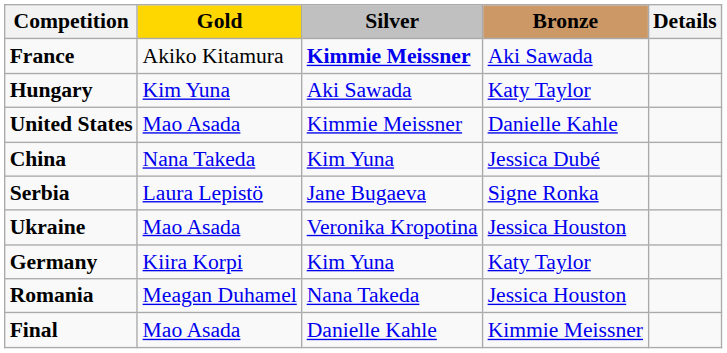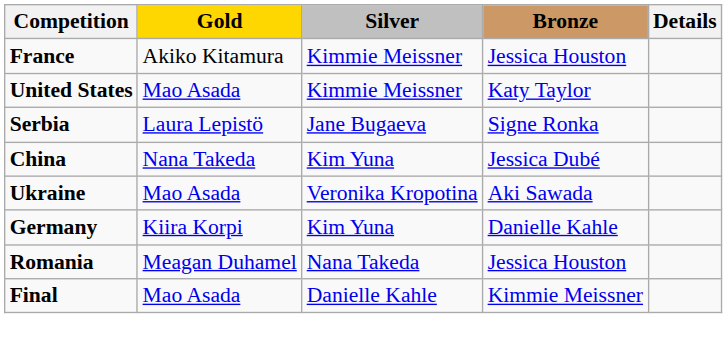 <table class="wikitable">
 <tr>
 <th>Competition</th>
 <td align=center bgcolor=gold><strong>Gold</strong></td>
 <td align=center bgcolor=silver><strong>Silver</strong></td>
 <td align=center bgcolor=cc9966><strong>Bronze</strong></td>
 <th>Details</th>
 </tr>
 <tr>
 <td><strong>France</strong></td>
 <td> Akiko Kitamura</td>
-<td><strong> <a href='#'>Kimmie Meissner</a></strong></td>
-<td> <a href='#'>Aki Sawada</a></td>
-<td></td>
-</tr>
-<tr>
-<td><strong>Hungary</strong></td>
-<td> <a href='#'>Kim Yuna</a></td>
-<td> <a href='#'>Aki Sawada</a></td>
-<td> <a href='#'>Katy Taylor</a></td>
+<td> <a href='#'>Kimmie Meissner</a></td>
+<td> <a href='#'>Jessica Houston</a></td>
 <td></td>
 </tr>
 <tr>
 <td><strong>United States</strong></td>
 <td> <a href='#'>Mao Asada</a></td>
 <td> <a href='#'>Kimmie Meissner</a></td>
-<td> <a href='#'>Danielle Kahle</a></td>
+<td> <a href='#'>Katy Taylor</a></td>
+<td></td>
+</tr>
+<tr>
+<td><strong>Serbia</strong></td>
+<td> <a href='#'>Laura Lepistö</a></td>
+<td> <a href='#'>Jane Bugaeva</a></td>
+<td> <a href='#'>Signe Ronka</a></td>
 <td></td>
 </tr>
 <tr>
 <td><strong>China</strong></td>
 <td> <a href='#'>Nana Takeda</a></td>
 <td> <a href='#'>Kim Yuna</a></td>
 <td> <a href='#'>Jessica Dubé</a></td>
 <td></td>
 </tr>
 <tr>
-<td><strong>Serbia</strong></td>
-<td> <a href='#'>Laura Lepistö</a></td>
-<td> <a href='#'>Jane Bugaeva</a></td>
-<td> <a href='#'>Signe Ronka</a></td>
-<td></td>
-</tr>
-<tr>
 <td><strong>Ukraine</strong></td>
 <td> <a href='#'>Mao Asada</a></td>
 <td> <a href='#'>Veronika Kropotina</a></td>
-<td> <a href='#'>Jessica Houston</a></td>
+<td> <a href='#'>Aki Sawada</a></td>
 <td></td>
 </tr>
 <tr>
 <td><strong>Germany</strong></td>
 <td> <a href='#'>Kiira Korpi</a></td>
 <td> <a href='#'>Kim Yuna</a></td>
-<td> <a href='#'>Katy Taylor</a></td>
+<td> <a href='#'>Danielle Kahle</a></td>
 <td></td>
 </tr>
 <tr>
 <td><strong>Romania</strong></td>
 <td> <a href='#'>Meagan Duhamel</a></td>
 <td> <a href='#'>Nana Takeda</a></td>
 <td> <a href='#'>Jessica Houston</a></td>
 <td></td>
 </tr>
 <tr>
 <td><strong>Final</strong></td>
 <td> <a href='#'>Mao Asada</a></td>
 <td> <a href='#'>Danielle Kahle</a></td>
 <td> <a href='#'>Kimmie Meissner</a></td>
 <td></td>
 </tr>
 </table>
